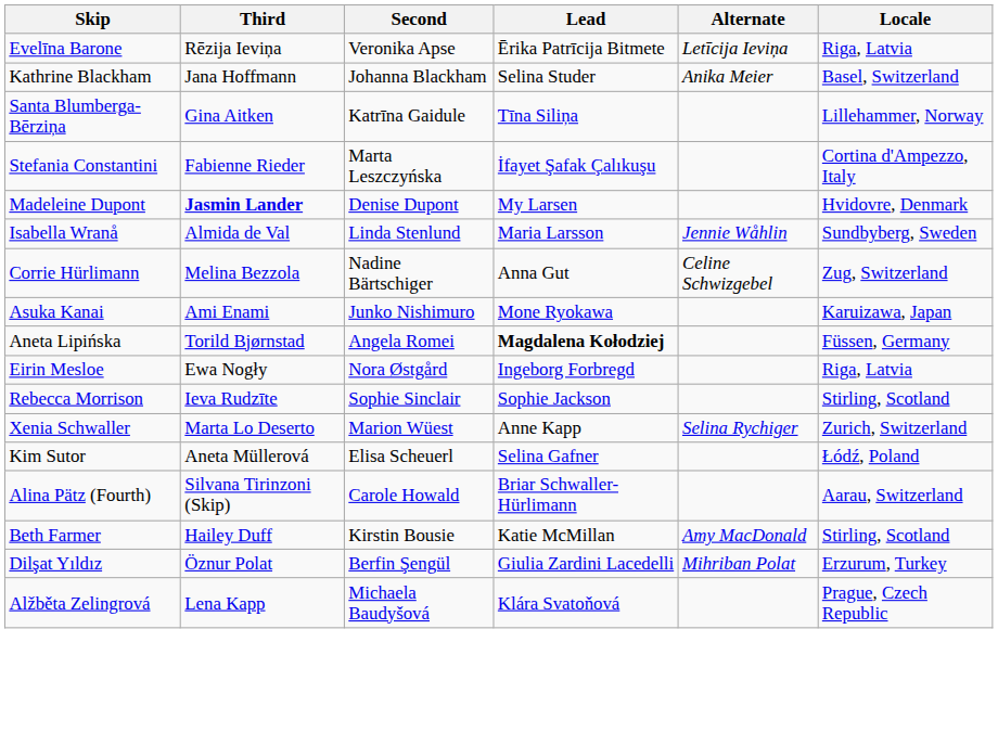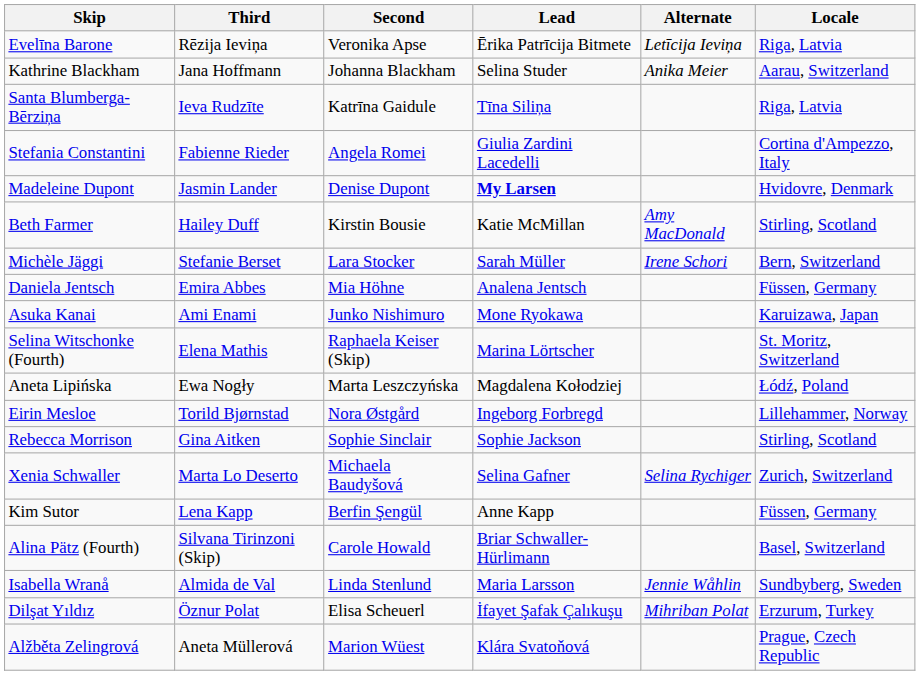 <table class=wikitable>
 <tr>
 <th scope="col">Skip</th>
 <th scope="col">Third</th>
 <th scope="col">Second</th>
 <th scope="col">Lead</th>
 <th scope="col">Alternate</th>
 <th scope="col">Locale</th>
 </tr>
 <tr>
 <td><a href='#'>Evelīna Barone</a></td>
 <td>Rēzija Ieviņa</td>
 <td>Veronika Apse</td>
 <td>Ērika Patrīcija Bitmete</td>
 <td><em>Letīcija Ieviņa</em></td>
 <td> <a href='#'>Riga</a>, <a href='#'>Latvia</a></td>
 </tr>
 <tr>
 <td>Kathrine Blackham</td>
 <td>Jana Hoffmann</td>
 <td>Johanna Blackham</td>
 <td>Selina Studer</td>
 <td><em>Anika Meier</em></td>
-<td> <a href='#'>Basel</a>, <a href='#'>Switzerland</a></td>
+<td> <a href='#'>Aarau</a>, <a href='#'>Switzerland</a></td>
 </tr>
 <tr>
 <td><a href='#'>Santa Blumberga-Bērziņa</a></td>
-<td><a href='#'>Gina Aitken</a></td>
+<td><a href='#'>Ieva Rudzīte</a></td>
 <td>Katrīna Gaidule</td>
 <td><a href='#'>Tīna Siliņa</a></td>
 <td></td>
-<td> <a href='#'>Lillehammer</a>, <a href='#'>Norway</a></td>
+<td> <a href='#'>Riga</a>, <a href='#'>Latvia</a></td>
 </tr>
 <tr>
 <td><a href='#'>Stefania Constantini</a></td>
 <td><a href='#'>Fabienne Rieder</a></td>
-<td>Marta Leszczyńska</td>
-<td><a href='#'>İfayet Şafak Çalıkuşu</a></td>
+<td><a href='#'>Angela Romei</a></td>
+<td><a href='#'>Giulia Zardini Lacedelli</a></td>
 <td></td>
 <td> <a href='#'>Cortina d'Ampezzo</a>, <a href='#'>Italy</a></td>
 </tr>
 <tr>
 <td><a href='#'>Madeleine Dupont</a></td>
-<td><strong><a href='#'>Jasmin Lander</a></strong></td>
+<td><a href='#'>Jasmin Lander</a></td>
 <td><a href='#'>Denise Dupont</a></td>
-<td><a href='#'>My Larsen</a></td>
+<td><strong><a href='#'>My Larsen</a></strong></td>
 <td></td>
 <td> <a href='#'>Hvidovre</a>, <a href='#'>Denmark</a></td>
+</tr>
+<tr>
+<td><a href='#'>Beth Farmer</a></td>
+<td><a href='#'>Hailey Duff</a></td>
+<td>Kirstin Bousie</td>
+<td>Katie McMillan</td>
+<td><em><a href='#'>Amy MacDonald</a></em></td>
+<td> <a href='#'>Stirling</a>, <a href='#'>Scotland</a></td>
+</tr>
+<tr>
+<td><a href='#'>Michèle Jäggi</a></td>
+<td><a href='#'>Stefanie Berset</a></td>
+<td><a href='#'>Lara Stocker</a></td>
+<td><a href='#'>Sarah Müller</a></td>
+<td><em><a href='#'>Irene Schori</a></em></td>
+<td> <a href='#'>Bern</a>, <a href='#'>Switzerland</a></td>
+</tr>
+<tr>
+<td><a href='#'>Daniela Jentsch</a></td>
+<td><a href='#'>Emira Abbes</a></td>
+<td><a href='#'>Mia Höhne</a></td>
+<td><a href='#'>Analena Jentsch</a></td>
+<td></td>
+<td> <a href='#'>Füssen</a>, <a href='#'>Germany</a></td>
+</tr>
+<tr>
+<td><a href='#'>Asuka Kanai</a></td>
+<td><a href='#'>Ami Enami</a></td>
+<td><a href='#'>Junko Nishimuro</a></td>
+<td><a href='#'>Mone Ryokawa</a></td>
+<td></td>
+<td> <a href='#'>Karuizawa</a>, <a href='#'>Japan</a></td>
+</tr>
+<tr>
+<td><a href='#'>Selina Witschonke</a> (Fourth)</td>
+<td><a href='#'>Elena Mathis</a></td>
+<td><a href='#'>Raphaela Keiser</a> (Skip)</td>
+<td><a href='#'>Marina Lörtscher</a></td>
+<td></td>
+<td> <a href='#'>St. Moritz</a>, <a href='#'>Switzerland</a></td>
+</tr>
+<tr>
+<td>Aneta Lipińska</td>
+<td>Ewa Nogły</td>
+<td>Marta Leszczyńska</td>
+<td>Magdalena Kołodziej</td>
+<td></td>
+<td> <a href='#'>Łódź</a>, <a href='#'>Poland</a></td>
+</tr>
+<tr>
+<td><a href='#'>Eirin Mesloe</a></td>
+<td><a href='#'>Torild Bjørnstad</a></td>
+<td><a href='#'>Nora Østgård</a></td>
+<td><a href='#'>Ingeborg Forbregd</a></td>
+<td></td>
+<td> <a href='#'>Lillehammer</a>, <a href='#'>Norway</a></td>
+</tr>
+<tr>
+<td><a href='#'>Rebecca Morrison</a></td>
+<td><a href='#'>Gina Aitken</a></td>
+<td><a href='#'>Sophie Sinclair</a></td>
+<td><a href='#'>Sophie Jackson</a></td>
+<td></td>
+<td> <a href='#'>Stirling</a>, <a href='#'>Scotland</a></td>
+</tr>
+<tr>
+<td><a href='#'>Xenia Schwaller</a></td>
+<td><a href='#'>Marta Lo Deserto</a></td>
+<td><a href='#'>Michaela Baudyšová</a></td>
+<td><a href='#'>Selina Gafner</a></td>
+<td><em><a href='#'>Selina Rychiger</a></em></td>
+<td> <a href='#'>Zurich</a>, <a href='#'>Switzerland</a></td>
+</tr>
+<tr>
+<td>Kim Sutor</td>
+<td><a href='#'>Lena Kapp</a></td>
+<td><a href='#'>Berfin Şengül</a></td>
+<td>Anne Kapp</td>
+<td></td>
+<td> <a href='#'>Füssen</a>, <a href='#'>Germany</a></td>
+</tr>
+<tr>
+<td><a href='#'>Alina Pätz</a> (Fourth)</td>
+<td><a href='#'>Silvana Tirinzoni</a> (Skip)</td>
+<td><a href='#'>Carole Howald</a></td>
+<td><a href='#'>Briar Schwaller-Hürlimann</a></td>
+<td></td>
+<td> <a href='#'>Basel</a>, <a href='#'>Switzerland</a></td>
 </tr>
 <tr>
 <td><a href='#'>Isabella Wranå</a></td>
 <td><a href='#'>Almida de Val</a></td>
 <td><a href='#'>Linda Stenlund</a></td>
 <td><a href='#'>Maria Larsson</a></td>
 <td><em><a href='#'>Jennie Wåhlin</a></em></td>
 <td> <a href='#'>Sundbyberg</a>, <a href='#'>Sweden</a></td>
 </tr>
 <tr>
-<td><a href='#'>Corrie Hürlimann</a></td>
-<td><a href='#'>Melina Bezzola</a></td>
-<td>Nadine Bärtschiger</td>
-<td>Anna Gut</td>
-<td><em>Celine Schwizgebel</em></td>
-<td> <a href='#'>Zug</a>, <a href='#'>Switzerland</a></td>
-</tr>
-<tr>
-<td><a href='#'>Asuka Kanai</a></td>
-<td><a href='#'>Ami Enami</a></td>
-<td><a href='#'>Junko Nishimuro</a></td>
-<td><a href='#'>Mone Ryokawa</a></td>
-<td></td>
-<td> <a href='#'>Karuizawa</a>, <a href='#'>Japan</a></td>
-</tr>
-<tr>
-<td>Aneta Lipińska</td>
-<td><a href='#'>Torild Bjørnstad</a></td>
-<td><a href='#'>Angela Romei</a></td>
-<td><strong>Magdalena Kołodziej</strong></td>
-<td></td>
-<td> <a href='#'>Füssen</a>, <a href='#'>Germany</a></td>
-</tr>
-<tr>
-<td><a href='#'>Eirin Mesloe</a></td>
-<td>Ewa Nogły</td>
-<td><a href='#'>Nora Østgård</a></td>
-<td><a href='#'>Ingeborg Forbregd</a></td>
-<td></td>
-<td> <a href='#'>Riga</a>, <a href='#'>Latvia</a></td>
-</tr>
-<tr>
-<td><a href='#'>Rebecca Morrison</a></td>
-<td><a href='#'>Ieva Rudzīte</a></td>
-<td><a href='#'>Sophie Sinclair</a></td>
-<td><a href='#'>Sophie Jackson</a></td>
-<td></td>
-<td> <a href='#'>Stirling</a>, <a href='#'>Scotland</a></td>
-</tr>
-<tr>
-<td><a href='#'>Xenia Schwaller</a></td>
-<td><a href='#'>Marta Lo Deserto</a></td>
-<td><a href='#'>Marion Wüest</a></td>
-<td>Anne Kapp</td>
-<td><em><a href='#'>Selina Rychiger</a></em></td>
-<td> <a href='#'>Zurich</a>, <a href='#'>Switzerland</a></td>
-</tr>
-<tr>
-<td>Kim Sutor</td>
-<td>Aneta Müllerová</td>
-<td>Elisa Scheuerl</td>
-<td><a href='#'>Selina Gafner</a></td>
-<td></td>
-<td> <a href='#'>Łódź</a>, <a href='#'>Poland</a></td>
-</tr>
-<tr>
-<td><a href='#'>Alina Pätz</a> (Fourth)</td>
-<td><a href='#'>Silvana Tirinzoni</a> (Skip)</td>
-<td><a href='#'>Carole Howald</a></td>
-<td><a href='#'>Briar Schwaller-Hürlimann</a></td>
-<td></td>
-<td> <a href='#'>Aarau</a>, <a href='#'>Switzerland</a></td>
-</tr>
-<tr>
-<td><a href='#'>Beth Farmer</a></td>
-<td><a href='#'>Hailey Duff</a></td>
-<td>Kirstin Bousie</td>
-<td>Katie McMillan</td>
-<td><em><a href='#'>Amy MacDonald</a></em></td>
-<td> <a href='#'>Stirling</a>, <a href='#'>Scotland</a></td>
-</tr>
-<tr>
 <td><a href='#'>Dilşat Yıldız</a></td>
 <td><a href='#'>Öznur Polat</a></td>
-<td><a href='#'>Berfin Şengül</a></td>
-<td><a href='#'>Giulia Zardini Lacedelli</a></td>
+<td>Elisa Scheuerl</td>
+<td><a href='#'>İfayet Şafak Çalıkuşu</a></td>
 <td><em><a href='#'>Mihriban Polat</a></em></td>
 <td> <a href='#'>Erzurum</a>, <a href='#'>Turkey</a></td>
 </tr>
 <tr>
 <td><a href='#'>Alžběta Zelingrová</a></td>
-<td><a href='#'>Lena Kapp</a></td>
-<td><a href='#'>Michaela Baudyšová</a></td>
+<td>Aneta Müllerová</td>
+<td><a href='#'>Marion Wüest</a></td>
 <td><a href='#'>Klára Svatoňová</a></td>
 <td></td>
 <td> <a href='#'>Prague</a>, <a href='#'>Czech Republic</a></td>
 </tr>
 </table>
